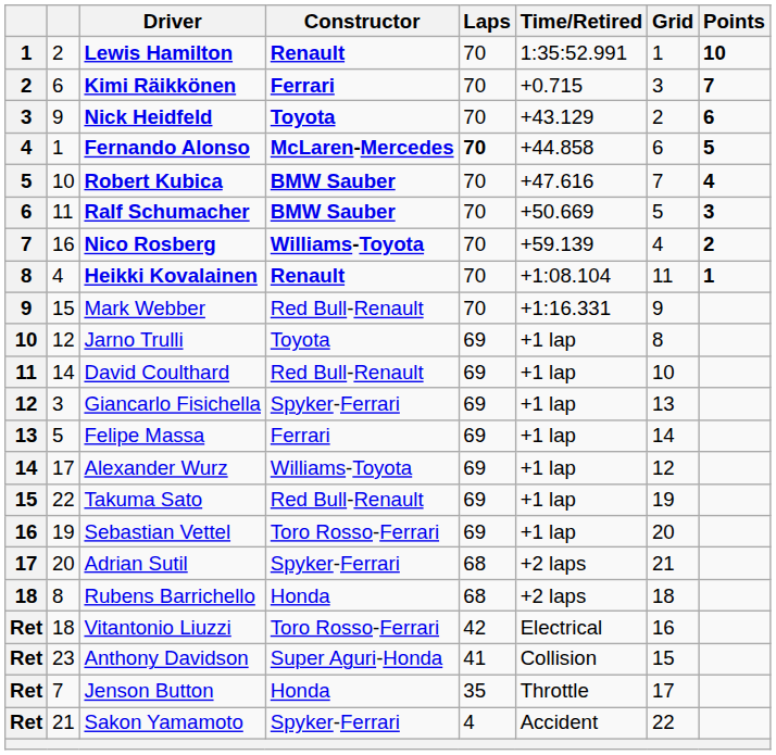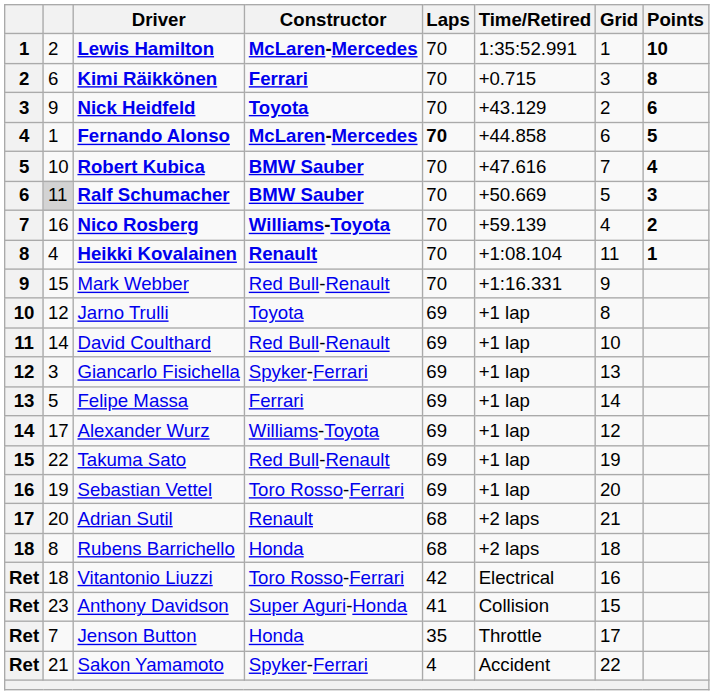 <table class="wikitable" style="font-size:85%;">
 <tr>
 <th></th>
 <th></th>
 <th>Driver</th>
 <th>Constructor</th>
 <th>Laps</th>
 <th>Time/Retired</th>
 <th>Grid</th>
 <th>Points</th>
 </tr>
 <tr>
 <th>1</th>
 <td>2</td>
 <td> <strong><a href='#'>Lewis Hamilton</a></strong></td>
-<td><strong><a href='#'>Renault</a></strong></td>
+<td align="center" nowrap><strong><a href='#'>McLaren</a>-<a href='#'>Mercedes</a></strong></td>
 <td>70</td>
 <td>1:35:52.991</td>
 <td>1</td>
 <td><strong>10</strong></td>
 </tr>
 <tr>
 <th>2</th>
 <td>6</td>
 <td> <strong><a href='#'>Kimi Räikkönen</a></strong></td>
 <td><strong><a href='#'>Ferrari</a></strong></td>
 <td>70</td>
 <td>+0.715</td>
 <td>3</td>
-<td><strong>7</strong></td>
+<td><strong>8</strong></td>
 </tr>
 <tr>
 <th>3</th>
 <td>9</td>
 <td> <strong><a href='#'>Nick Heidfeld</a></strong></td>
 <td><strong><a href='#'>Toyota</a></strong></td>
 <td>70</td>
 <td>+43.129</td>
 <td>2</td>
 <td><strong>6</strong></td>
 </tr>
 <tr>
 <th>4</th>
 <td>1</td>
 <td> <strong><a href='#'>Fernando Alonso</a></strong></td>
 <td><strong><a href='#'>McLaren</a>-<a href='#'>Mercedes</a></strong></td>
 <td><strong>70</strong></td>
 <td>+44.858</td>
 <td>6</td>
 <td><strong>5</strong></td>
 </tr>
 <tr>
 <th>5</th>
 <td>10</td>
 <td> <strong><a href='#'>Robert Kubica</a></strong></td>
 <td><strong><a href='#'>BMW Sauber</a></strong></td>
 <td>70</td>
 <td>+47.616</td>
 <td>7</td>
 <td><strong>4</strong></td>
 </tr>
 <tr>
 <th>6</th>
-<td>11</td>
+<td style="background: lightgrey;">11</td>
 <td> <strong><a href='#'>Ralf Schumacher</a></strong></td>
 <td><strong><a href='#'>BMW Sauber</a></strong></td>
 <td>70</td>
 <td>+50.669</td>
 <td>5</td>
 <td><strong>3</strong></td>
 </tr>
 <tr>
 <th>7</th>
 <td>16</td>
 <td> <strong><a href='#'>Nico Rosberg</a></strong></td>
 <td><strong><a href='#'>Williams</a>-<a href='#'>Toyota</a></strong></td>
 <td>70</td>
 <td>+59.139</td>
 <td>4</td>
 <td><strong>2</strong></td>
 </tr>
 <tr>
 <th>8</th>
 <td>4</td>
 <td> <strong><a href='#'>Heikki Kovalainen</a></strong></td>
 <td><strong><a href='#'>Renault</a></strong></td>
 <td>70</td>
 <td>+1:08.104</td>
 <td>11</td>
 <td><strong>1</strong></td>
 </tr>
 <tr>
 <th>9</th>
 <td>15</td>
 <td> <a href='#'>Mark Webber</a></td>
 <td><a href='#'>Red Bull</a>-<a href='#'>Renault</a></td>
 <td>70</td>
 <td>+1:16.331</td>
 <td>9</td>
 <td></td>
 </tr>
 <tr>
 <th>10</th>
 <td>12</td>
 <td> <a href='#'>Jarno Trulli</a></td>
 <td><a href='#'>Toyota</a></td>
 <td>69</td>
 <td>+1 lap</td>
 <td>8</td>
 <td></td>
 </tr>
 <tr>
 <th>11</th>
 <td>14</td>
 <td> <a href='#'>David Coulthard</a></td>
 <td><a href='#'>Red Bull</a>-<a href='#'>Renault</a></td>
 <td>69</td>
 <td>+1 lap</td>
 <td>10</td>
 <td></td>
 </tr>
 <tr>
 <th>12</th>
 <td>3</td>
 <td align="center" nowrap> <a href='#'>Giancarlo Fisichella</a></td>
 <td><a href='#'>Spyker</a>-<a href='#'>Ferrari</a></td>
 <td>69</td>
 <td>+1 lap</td>
 <td>13</td>
 <td></td>
 </tr>
 <tr>
 <th>13</th>
 <td>5</td>
 <td> <a href='#'>Felipe Massa</a></td>
 <td><a href='#'>Ferrari</a></td>
 <td>69</td>
 <td>+1 lap</td>
 <td>14</td>
 <td></td>
 </tr>
 <tr>
 <th>14</th>
 <td>17</td>
 <td> <a href='#'>Alexander Wurz</a></td>
 <td><a href='#'>Williams</a>-<a href='#'>Toyota</a></td>
 <td>69</td>
 <td>+1 lap</td>
 <td>12</td>
 <td></td>
 </tr>
 <tr>
 <th>15</th>
 <td>22</td>
 <td> <a href='#'>Takuma Sato</a></td>
 <td><a href='#'>Red Bull</a>-<a href='#'>Renault</a></td>
 <td>69</td>
 <td>+1 lap</td>
 <td>19</td>
 <td></td>
 </tr>
 <tr>
 <th>16</th>
 <td>19</td>
 <td> <a href='#'>Sebastian Vettel</a></td>
 <td><a href='#'>Toro Rosso</a>-<a href='#'>Ferrari</a></td>
 <td>69</td>
 <td>+1 lap</td>
 <td>20</td>
 <td></td>
 </tr>
 <tr>
 <th>17</th>
 <td>20</td>
 <td> <a href='#'>Adrian Sutil</a></td>
-<td><a href='#'>Spyker</a>-<a href='#'>Ferrari</a></td>
+<td><a href='#'>Renault</a></td>
 <td>68</td>
 <td>+2 laps</td>
 <td>21</td>
 <td></td>
 </tr>
 <tr>
 <th>18</th>
 <td>8</td>
 <td> <a href='#'>Rubens Barrichello</a></td>
 <td><a href='#'>Honda</a></td>
 <td>68</td>
 <td>+2 laps</td>
 <td>18</td>
 <td></td>
 </tr>
 <tr>
 <th>Ret</th>
 <td>18</td>
 <td> <a href='#'>Vitantonio Liuzzi</a></td>
 <td><a href='#'>Toro Rosso</a>-<a href='#'>Ferrari</a></td>
 <td>42</td>
 <td>Electrical</td>
 <td>16</td>
 <td></td>
 </tr>
 <tr>
 <th>Ret</th>
 <td>23</td>
 <td> <a href='#'>Anthony Davidson</a></td>
 <td><a href='#'>Super Aguri</a>-<a href='#'>Honda</a></td>
 <td>41</td>
 <td>Collision</td>
 <td>15</td>
 <td></td>
 </tr>
 <tr>
 <th>Ret</th>
 <td>7</td>
 <td> <a href='#'>Jenson Button</a></td>
 <td><a href='#'>Honda</a></td>
 <td>35</td>
 <td>Throttle</td>
 <td>17</td>
 <td></td>
 </tr>
 <tr>
 <th>Ret</th>
 <td>21</td>
 <td> <a href='#'>Sakon Yamamoto</a></td>
 <td><a href='#'>Spyker</a>-<a href='#'>Ferrari</a></td>
 <td>4</td>
 <td>Accident</td>
 <td>22</td>
 <td></td>
 </tr>
 <tr>
 <th colspan="8"></th>
 </tr>
 </table>
